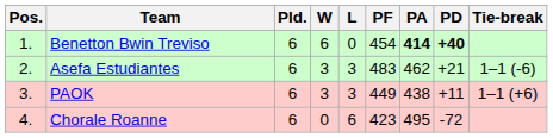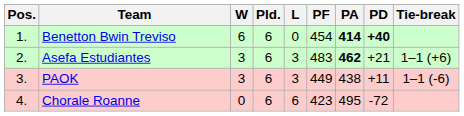 <table class="wikitable" style="text-align:center">
 <tr>
 <th width=15>Pos.</th>
 <th width=220>Team</th>
+<th width=20>W</th>
 <th width=20>Pld.</th>
-<th width=20>W</th>
 <th width=20>L</th>
 <th width=20>PF</th>
 <th width=20>PA</th>
 <th width=20>PD</th>
 <th>Tie-break</th>
 </tr>
 <tr style="background:#ccffcc;">
 <td>1.</td>
 <td align=left> <a href='#'>Benetton Bwin Treviso</a></td>
 <td>6</td>
 <td>6</td>
 <td>0</td>
 <td>454</td>
 <td><strong>414</strong></td>
 <td><strong>+40</strong></td>
 <td></td>
 </tr>
 <tr style="background:#ccffcc;">
 <td>2.</td>
 <td align=left> <a href='#'>Asefa Estudiantes</a></td>
+<td>3</td>
 <td>6</td>
 <td>3</td>
-<td>3</td>
 <td>483</td>
-<td>462</td>
+<td><strong>462</strong></td>
 <td>+21</td>
-<td>1–1 (-6)</td>
+<td>1–1 (+6)</td>
 </tr>
 <tr style="background:#ffcccc;">
 <td>3.</td>
 <td align=left> <a href='#'>PAOK</a></td>
+<td>3</td>
 <td>6</td>
-<td>3</td>
 <td>3</td>
 <td>449</td>
 <td>438</td>
 <td>+11</td>
-<td>1–1 (+6)</td>
+<td>1–1 (-6)</td>
 </tr>
 <tr style="background:#ffcccc;">
 <td>4.</td>
 <td align=left> <a href='#'>Chorale Roanne</a></td>
+<td>0</td>
 <td>6</td>
-<td>0</td>
 <td>6</td>
 <td>423</td>
 <td>495</td>
 <td>-72</td>
 <td></td>
 </tr>
 </table>
